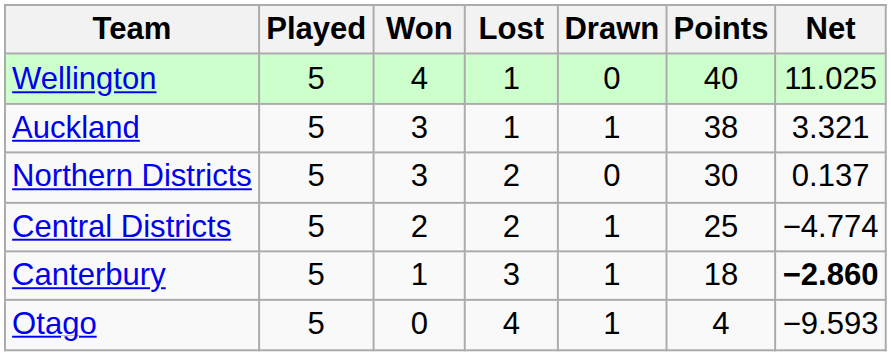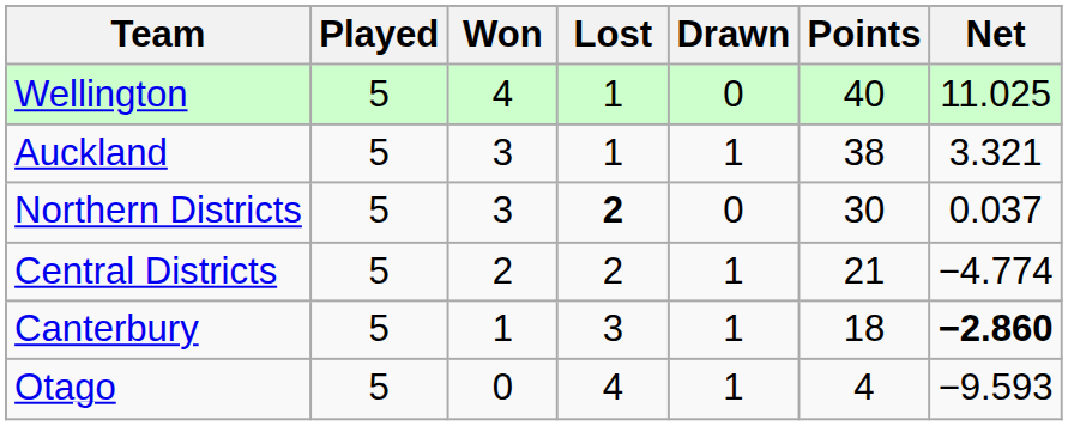 <table class="wikitable" style="text-align:center;">
 <tr>
 <th>Team</th>
 <th style="width:40px;">Played</th>
 <th style="width:40px;">Won</th>
 <th style="width:40px;">Lost</th>
 <th style="width:40px;">Drawn</th>
 <th style="width:40px;">Points</th>
 <th style="width:40px;">Net </th>
 </tr>
 <tr style="background:#cfc">
 <td style="text-align:left;"><a href='#'>Wellington</a></td>
 <td>5</td>
 <td>4</td>
 <td>1</td>
 <td>0</td>
 <td>40</td>
 <td>11.025</td>
 </tr>
 <tr>
 <td style="text-align:left;"><a href='#'>Auckland</a></td>
 <td>5</td>
 <td>3</td>
 <td>1</td>
 <td>1</td>
 <td>38</td>
 <td>3.321</td>
 </tr>
 <tr>
 <td style="text-align:left;"><a href='#'>Northern Districts</a></td>
 <td>5</td>
 <td>3</td>
-<td>2</td>
+<td><strong>2</strong></td>
 <td>0</td>
 <td>30</td>
-<td>0.137</td>
+<td>0.037</td>
 </tr>
 <tr>
 <td style="text-align:left;"><a href='#'>Central Districts</a></td>
 <td>5</td>
 <td>2</td>
 <td>2</td>
 <td>1</td>
-<td>25</td>
+<td>21</td>
 <td>−4.774</td>
 </tr>
 <tr>
 <td style="text-align:left;"><a href='#'>Canterbury</a></td>
 <td>5</td>
 <td>1</td>
 <td>3</td>
 <td>1</td>
 <td>18</td>
 <td><strong>−2.860</strong></td>
 </tr>
 <tr>
 <td style="text-align:left;"><a href='#'>Otago</a></td>
 <td>5</td>
 <td>0</td>
 <td>4</td>
 <td>1</td>
 <td>4</td>
 <td>−9.593</td>
 </tr>
 </table>
